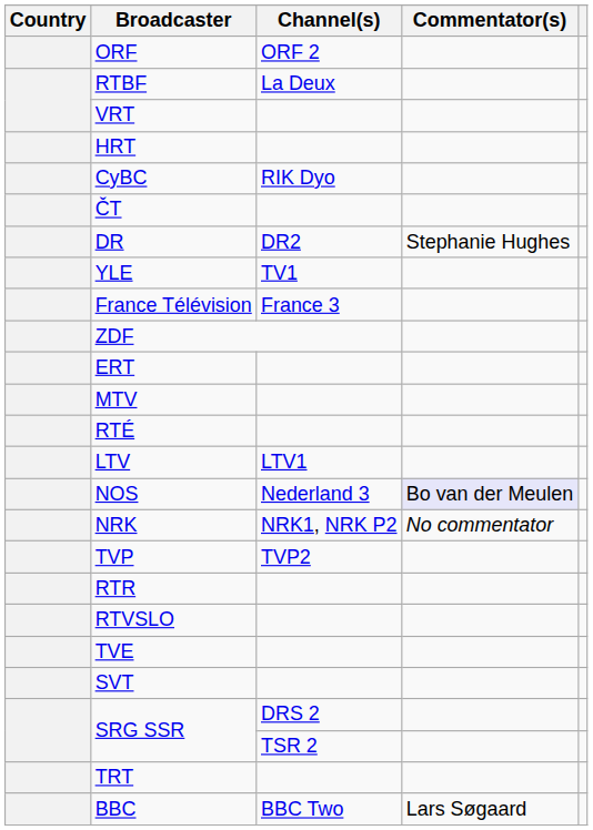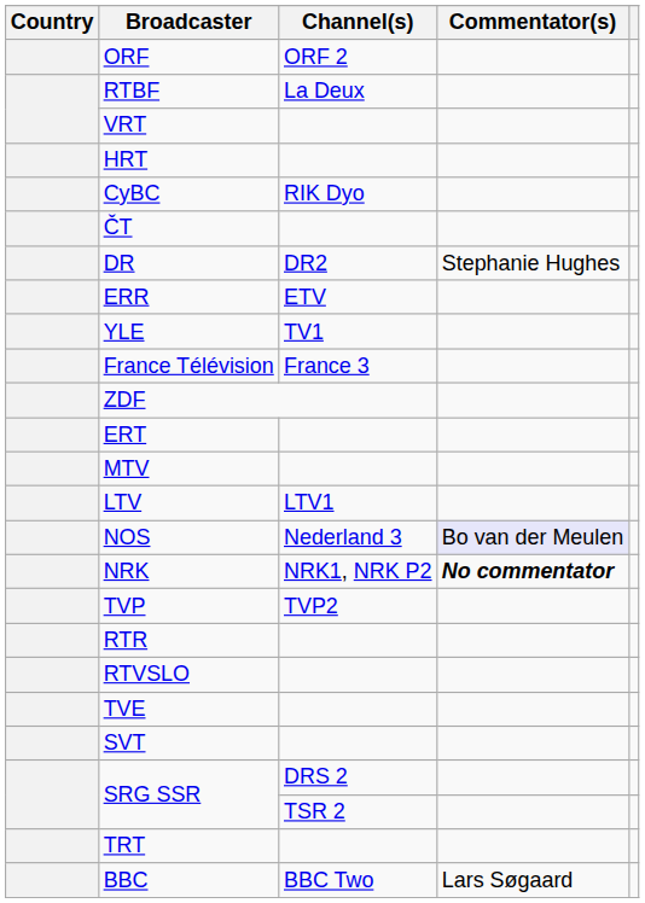 <table class="wikitable plainrowheaders">
 <tr>
 </tr>
 <tr>
 <th scope="col">Country</th>
 <th scope="col">Broadcaster</th>
 <th scope="col">Channel(s)</th>
 <th scope="col">Commentator(s)</th>
 <th scope="col"></th>
 </tr>
 <tr>
 <th scope="row"></th>
 <td><a href='#'>ORF</a></td>
 <td><a href='#'>ORF 2</a></td>
 <td></td>
 <td style="text-align:center"></td>
 </tr>
 <tr>
 <th scope="rowgroup" rowspan="2"></th>
 <td><a href='#'>RTBF</a></td>
 <td><a href='#'>La Deux</a></td>
 <td></td>
 <td style="text-align:center"></td>
 </tr>
 <tr>
 <td><a href='#'>VRT</a></td>
 <td></td>
 <td></td>
 <td></td>
 </tr>
 <tr>
 <th scope="row"></th>
 <td><a href='#'>HRT</a></td>
 <td></td>
 <td></td>
 <td></td>
 </tr>
 <tr>
 <th scope="row"></th>
 <td><a href='#'>CyBC</a></td>
 <td><a href='#'>RIK Dyo</a></td>
 <td></td>
 <td style="text-align:center"></td>
 </tr>
 <tr>
 <th scope="row"></th>
 <td><a href='#'>ČT</a></td>
 <td></td>
 <td></td>
 <td></td>
 </tr>
 <tr>
 <th scope="row"></th>
 <td><a href='#'>DR</a></td>
 <td><a href='#'>DR2</a></td>
 <td>Stephanie Hughes</td>
 <td style="text-align:center"></td>
 </tr>
 <tr>
 <th scope="row"></th>
+<td><a href='#'>ERR</a></td>
+<td><a href='#'>ETV</a></td>
+<td></td>
+<td style="text-align:center"></td>
+</tr>
+<tr>
+<th scope="row"></th>
 <td><a href='#'>YLE</a></td>
 <td><a href='#'>TV1</a></td>
 <td></td>
 <td></td>
 </tr>
 <tr>
 <th scope="row"></th>
 <td><a href='#'>France Télévision</a></td>
 <td><a href='#'>France 3</a></td>
 <td></td>
 <td style="text-align:center"></td>
 </tr>
 <tr>
 <th scope="row"></th>
 <td colspan="2"><a href='#'>ZDF</a></td>
 <td></td>
 <td style="text-align:center"></td>
 </tr>
 <tr>
 <th scope="row"></th>
 <td><a href='#'>ERT</a></td>
 <td></td>
 <td></td>
 <td></td>
 </tr>
 <tr>
 <th scope="row"></th>
 <td><a href='#'>MTV</a></td>
 <td></td>
 <td></td>
 <td></td>
 </tr>
 <tr>
 <th scope="row"></th>
-<td><a href='#'>RTÉ</a></td>
-<td></td>
-<td></td>
-<td></td>
-</tr>
-<tr>
-<th scope="row"></th>
 <td><a href='#'>LTV</a></td>
 <td><a href='#'>LTV1</a></td>
 <td></td>
 <td style="text-align:center"></td>
 </tr>
 <tr>
 <th scope="row"></th>
 <td><a href='#'>NOS</a></td>
 <td><a href='#'>Nederland 3</a></td>
 <td style="background: lavender;">Bo van der Meulen</td>
 <td style="text-align:center"></td>
 </tr>
 <tr>
 <th scope="row"></th>
 <td><a href='#'>NRK</a></td>
 <td><a href='#'>NRK1</a>, <a href='#'>NRK P2</a></td>
-<td><em>No commentator</em></td>
+<td><strong><em>No commentator</em></strong></td>
 <td style="text-align:center"></td>
 </tr>
 <tr>
 <th scope="row"></th>
 <td><a href='#'>TVP</a></td>
 <td><a href='#'>TVP2</a></td>
 <td></td>
 <td style="text-align:center"></td>
 </tr>
 <tr>
 <th scope="row"></th>
 <td><a href='#'>RTR</a></td>
 <td></td>
 <td></td>
 <td></td>
 </tr>
 <tr>
 <th scope="row"></th>
 <td><a href='#'>RTVSLO</a></td>
 <td></td>
 <td></td>
 <td></td>
 </tr>
 <tr>
 <th scope="row"></th>
 <td><a href='#'>TVE</a></td>
 <td></td>
 <td></td>
 <td></td>
 </tr>
 <tr>
 <th scope="row"></th>
 <td><a href='#'>SVT</a></td>
 <td></td>
 <td></td>
 <td></td>
 </tr>
 <tr>
 <th scope="rowgroup" rowspan="2"></th>
 <td rowspan="2"><a href='#'>SRG SSR</a></td>
 <td><a href='#'>DRS 2</a></td>
 <td></td>
 <td style="text-align:center"></td>
 </tr>
 <tr>
 <td><a href='#'>TSR 2</a></td>
 <td></td>
 <td style="text-align:center"></td>
 </tr>
 <tr>
 <th scope="row"></th>
 <td><a href='#'>TRT</a></td>
 <td></td>
 <td></td>
 <td></td>
 </tr>
 <tr>
 <th scope="row"></th>
 <td><a href='#'>BBC</a></td>
 <td><a href='#'>BBC Two</a></td>
 <td>Lars Søgaard</td>
 <td style="text-align:center"></td>
 </tr>
 <tr>
 </tr>
 </table>
